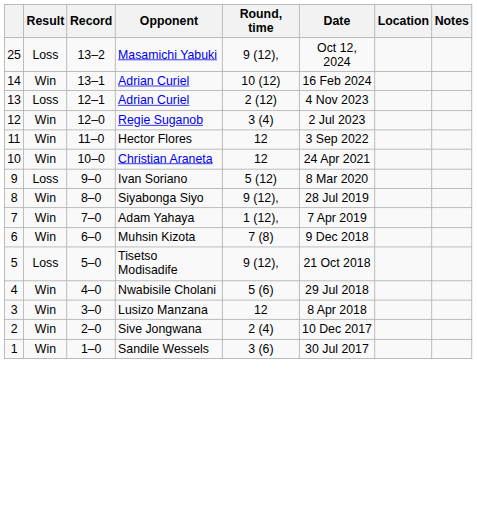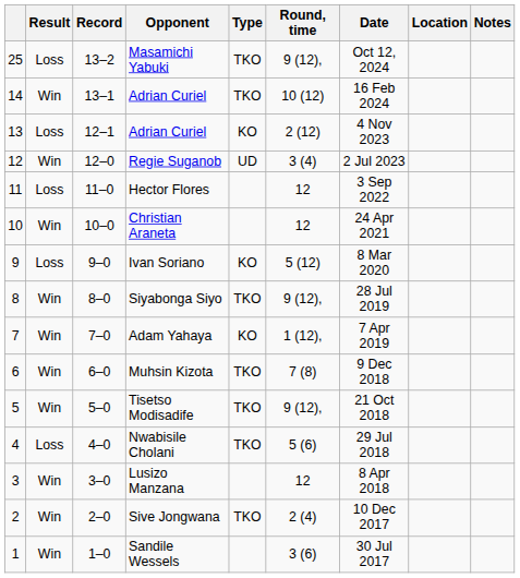 <table class=wikitable style=text-align:center>
 <tr>
 <th></th>
 <th>Result</th>
 <th>Record</th>
 <th>Opponent</th>
+<th>Type</th>
 <th>Round, time</th>
 <th>Date</th>
 <th>Location</th>
 <th>Notes</th>
 </tr>
 <tr>
 <td>25</td>
 <td>Loss</td>
 <td>13–2</td>
 <td align=left><a href='#'>Masamichi Yabuki</a></td>
+<td>TKO</td>
 <td>9 (12), </td>
 <td>Oct 12, 2024</td>
 <td align=left></td>
 <td align=left></td>
 </tr>
 <tr>
 <td>14</td>
 <td>Win</td>
 <td>13–1</td>
 <td align=left><a href='#'>Adrian Curiel</a></td>
+<td>TKO</td>
 <td>10 (12) </td>
 <td>16 Feb 2024</td>
 <td align=left></td>
 <td align=left></td>
 </tr>
 <tr>
 <td>13</td>
 <td>Loss</td>
 <td>12–1</td>
 <td align=left><a href='#'>Adrian Curiel</a></td>
+<td>KO</td>
 <td>2 (12) </td>
 <td>4 Nov 2023</td>
 <td align=left></td>
 <td align=left></td>
 </tr>
 <tr>
 <td>12</td>
 <td>Win</td>
 <td>12–0</td>
 <td align=left><a href='#'>Regie Suganob</a></td>
+<td>UD</td>
 <td>3 (4)</td>
 <td>2 Jul 2023</td>
 <td align=left></td>
 <td align=left></td>
 </tr>
 <tr>
 <td>11</td>
-<td>Win</td>
+<td>Loss</td>
 <td>11–0</td>
 <td align=left>Hector Flores</td>
+<td></td>
 <td>12</td>
 <td>3 Sep 2022</td>
 <td align=left></td>
 <td align=left></td>
 </tr>
 <tr>
 <td>10</td>
 <td>Win</td>
 <td>10–0</td>
 <td align=left><a href='#'>Christian Araneta</a></td>
+<td></td>
 <td>12</td>
 <td>24 Apr 2021</td>
 <td align=left></td>
 <td align=left></td>
 </tr>
 <tr>
 <td>9</td>
 <td>Loss</td>
 <td>9–0</td>
 <td align=left>Ivan Soriano</td>
+<td>KO</td>
 <td>5 (12)</td>
 <td>8 Mar 2020</td>
 <td align=left></td>
 <td align=left></td>
 </tr>
 <tr>
 <td>8</td>
 <td>Win</td>
 <td>8–0</td>
 <td align=left>Siyabonga Siyo</td>
+<td>TKO</td>
 <td>9 (12), </td>
 <td>28 Jul 2019</td>
 <td align=left></td>
 <td align=left></td>
 </tr>
 <tr>
 <td>7</td>
 <td>Win</td>
 <td>7–0</td>
 <td align=left>Adam Yahaya</td>
+<td>KO</td>
 <td>1 (12), </td>
 <td>7 Apr 2019</td>
 <td align=left></td>
 <td align=left></td>
 </tr>
 <tr>
 <td>6</td>
 <td>Win</td>
 <td>6–0</td>
 <td align=left>Muhsin Kizota</td>
+<td>TKO</td>
 <td>7 (8)</td>
 <td>9 Dec 2018</td>
 <td align=left></td>
 <td align=left></td>
 </tr>
 <tr>
 <td>5</td>
-<td>Loss</td>
+<td>Win</td>
 <td>5–0</td>
 <td align=left>Tisetso Modisadife</td>
+<td>TKO</td>
 <td>9 (12), </td>
 <td>21 Oct 2018</td>
 <td align=left></td>
 <td align=left></td>
 </tr>
 <tr>
 <td>4</td>
-<td>Win</td>
+<td>Loss</td>
 <td>4–0</td>
 <td align=left>Nwabisile Cholani</td>
+<td>TKO</td>
 <td>5 (6)</td>
 <td>29 Jul 2018</td>
 <td align=left></td>
 <td align=left></td>
 </tr>
 <tr>
 <td>3</td>
 <td>Win</td>
 <td>3–0</td>
 <td align=left>Lusizo Manzana</td>
+<td></td>
 <td>12</td>
 <td>8 Apr 2018</td>
 <td align=left></td>
 <td align=left></td>
 </tr>
 <tr>
 <td>2</td>
 <td>Win</td>
 <td>2–0</td>
 <td align=left>Sive Jongwana</td>
+<td>TKO</td>
 <td>2 (4)</td>
 <td>10 Dec 2017</td>
 <td align=left></td>
 <td align=left></td>
 </tr>
 <tr>
 <td>1</td>
 <td>Win</td>
 <td>1–0</td>
 <td align=left>Sandile Wessels</td>
+<td></td>
 <td>3 (6)</td>
 <td>30 Jul 2017</td>
 <td align=left></td>
 <td align=left></td>
 </tr>
 </table>
